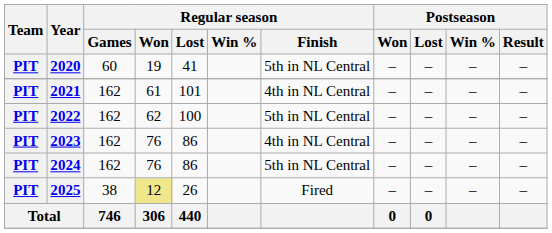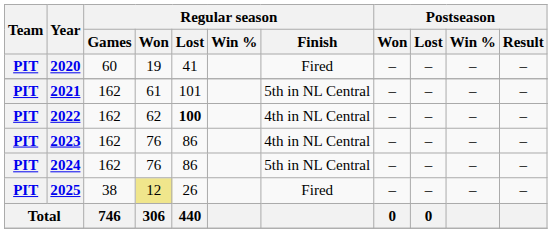 <table class="wikitable" style="font-size: 95%; text-align:center;">
 <tr>
 <th rowspan="2">Team</th>
 <th rowspan="2">Year</th>
 <th colspan="5">Regular season</th>
 <th colspan="4">Postseason</th>
 </tr>
 <tr>
 <th>Games</th>
 <th>Won</th>
 <th>Lost</th>
 <th>Win %</th>
 <th>Finish</th>
 <th>Won</th>
 <th>Lost</th>
 <th>Win %</th>
 <th>Result</th>
 </tr>
 <tr>
 <th><a href='#'>PIT</a></th>
 <th><a href='#'>2020</a></th>
 <td>60</td>
 <td>19</td>
 <td>41</td>
 <td></td>
-<td>5th in NL Central</td>
+<td>Fired</td>
 <td>–</td>
 <td>–</td>
 <td>–</td>
 <td>–</td>
 </tr>
 <tr>
 </tr>
 <tr>
 <th><a href='#'>PIT</a></th>
 <th><a href='#'>2021</a></th>
 <td>162</td>
 <td>61</td>
 <td>101</td>
 <td></td>
-<td>4th in NL Central</td>
+<td>5th in NL Central</td>
 <td>–</td>
 <td>–</td>
 <td>–</td>
 <td>–</td>
 </tr>
 <tr>
 </tr>
 <tr>
 <th><a href='#'>PIT</a></th>
 <th><a href='#'>2022</a></th>
 <td>162</td>
 <td>62</td>
-<td>100</td>
+<td><strong>100</strong></td>
 <td></td>
-<td>5th in NL Central</td>
+<td>4th in NL Central</td>
 <td>–</td>
 <td>–</td>
 <td>–</td>
 <td>–</td>
 </tr>
 <tr>
 <th><a href='#'>PIT</a></th>
 <th><a href='#'>2023</a></th>
 <td>162</td>
 <td>76</td>
 <td>86</td>
 <td></td>
 <td>4th in NL Central</td>
 <td>–</td>
 <td>–</td>
 <td>–</td>
 <td>–</td>
 </tr>
 <tr>
 <th><a href='#'>PIT</a></th>
 <th><a href='#'>2024</a></th>
 <td>162</td>
 <td>76</td>
 <td>86</td>
 <td></td>
 <td>5th in NL Central</td>
 <td>–</td>
 <td>–</td>
 <td>–</td>
 <td>–</td>
 </tr>
 <tr>
 <th><a href='#'>PIT</a></th>
 <th><a href='#'>2025</a></th>
 <td>38</td>
 <td style="background: khaki;">12</td>
 <td>26</td>
 <td></td>
 <td>Fired</td>
 <td>–</td>
 <td>–</td>
 <td>–</td>
 <td>–</td>
 </tr>
 <tr>
 <th colspan="2">Total</th>
 <th>746</th>
 <th>306</th>
 <th>440</th>
 <th></th>
 <th></th>
 <th>0</th>
 <th>0</th>
 <th></th>
 <th></th>
 </tr>
 <tr>
 </tr>
 </table>
